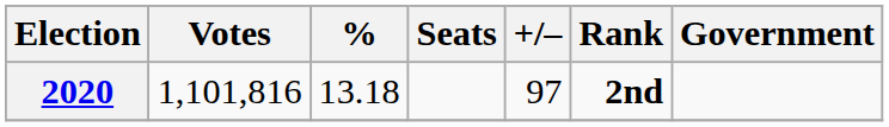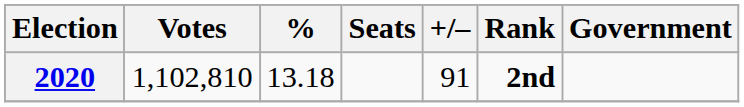 <table class=wikitable style=text-align:right>
 <tr>
 <th>Election</th>
 <th>Votes</th>
 <th>%</th>
 <th>Seats</th>
 <th>+/–</th>
 <th>Rank</th>
 <th>Government</th>
 </tr>
 <tr>
 <th><a href='#'>2020</a></th>
-<td>1,101,816</td>
+<td>1,102,810</td>
 <td>13.18</td>
 <td></td>
-<td> 97</td>
+<td> 91</td>
 <td> <strong>2nd</strong></td>
 <td></td>
 </tr>
 <tr>
 </tr>
 </table>
